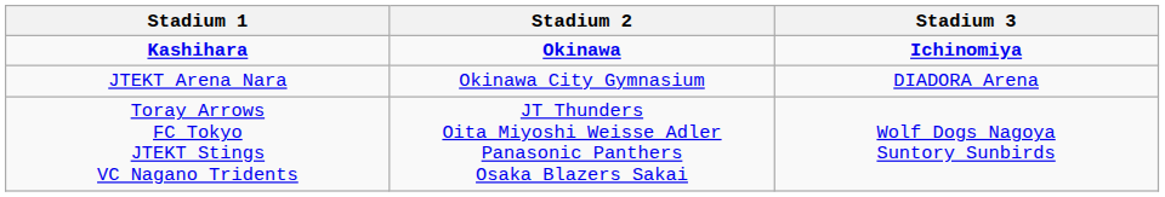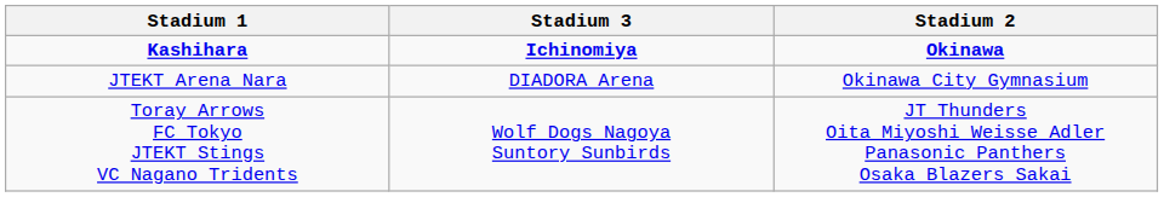 <table class=wikitable style=text-align:center>
 <tr>
 <th width=25%>Stadium 1</th>
+<th width=25%>Stadium 3</th>
 <th width=25%>Stadium 2</th>
-<th width=25%>Stadium 3</th>
 </tr>
 <tr>
 <td><strong><a href='#'>Kashihara</a></strong></td>
+<td><strong><a href='#'>Ichinomiya</a></strong></td>
 <td><strong><a href='#'>Okinawa</a></strong></td>
-<td><strong><a href='#'>Ichinomiya</a></strong></td>
 </tr>
 <tr>
 <td><a href='#'>JTEKT Arena Nara</a></td>
+<td><a href='#'>DIADORA Arena</a></td>
 <td><a href='#'>Okinawa City Gymnasium</a></td>
-<td><a href='#'>DIADORA Arena</a></td>
 </tr>
 <tr>
 <td><a href='#'>Toray Arrows</a><br><a href='#'>FC Tokyo</a><br><a href='#'>JTEKT Stings</a><br><a href='#'>VC Nagano Tridents</a></td>
+<td><a href='#'>Wolf Dogs Nagoya</a><br><a href='#'>Suntory Sunbirds</a></td>
 <td><a href='#'>JT Thunders</a><br><a href='#'>Oita Miyoshi Weisse Adler</a><br><a href='#'>Panasonic Panthers</a><br><a href='#'>Osaka Blazers Sakai</a></td>
-<td><a href='#'>Wolf Dogs Nagoya</a><br><a href='#'>Suntory Sunbirds</a></td>
 </tr>
 </table>
